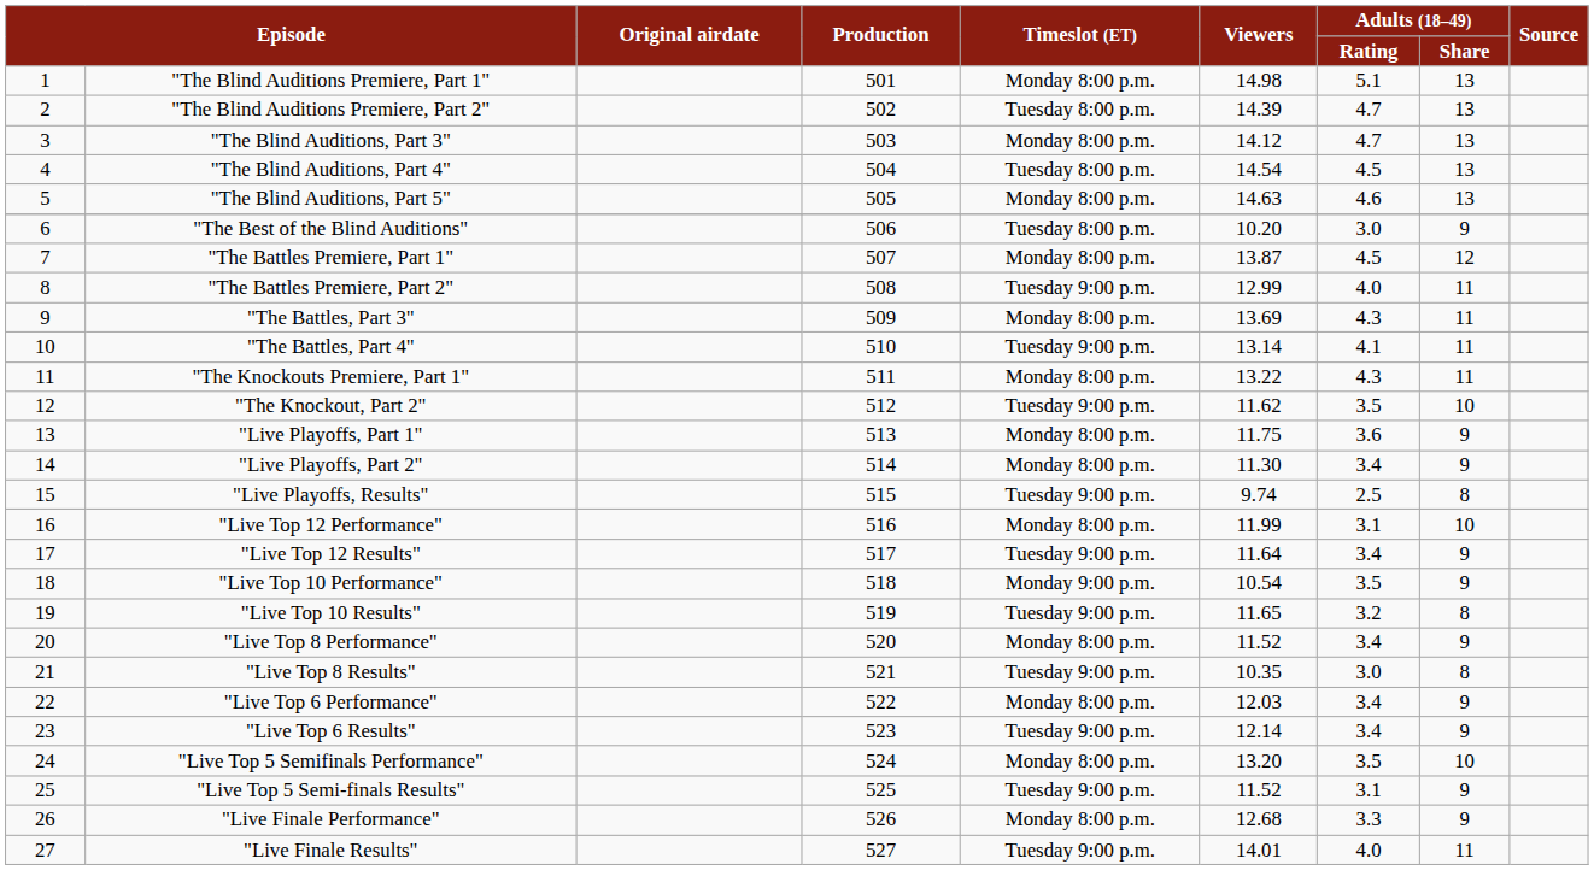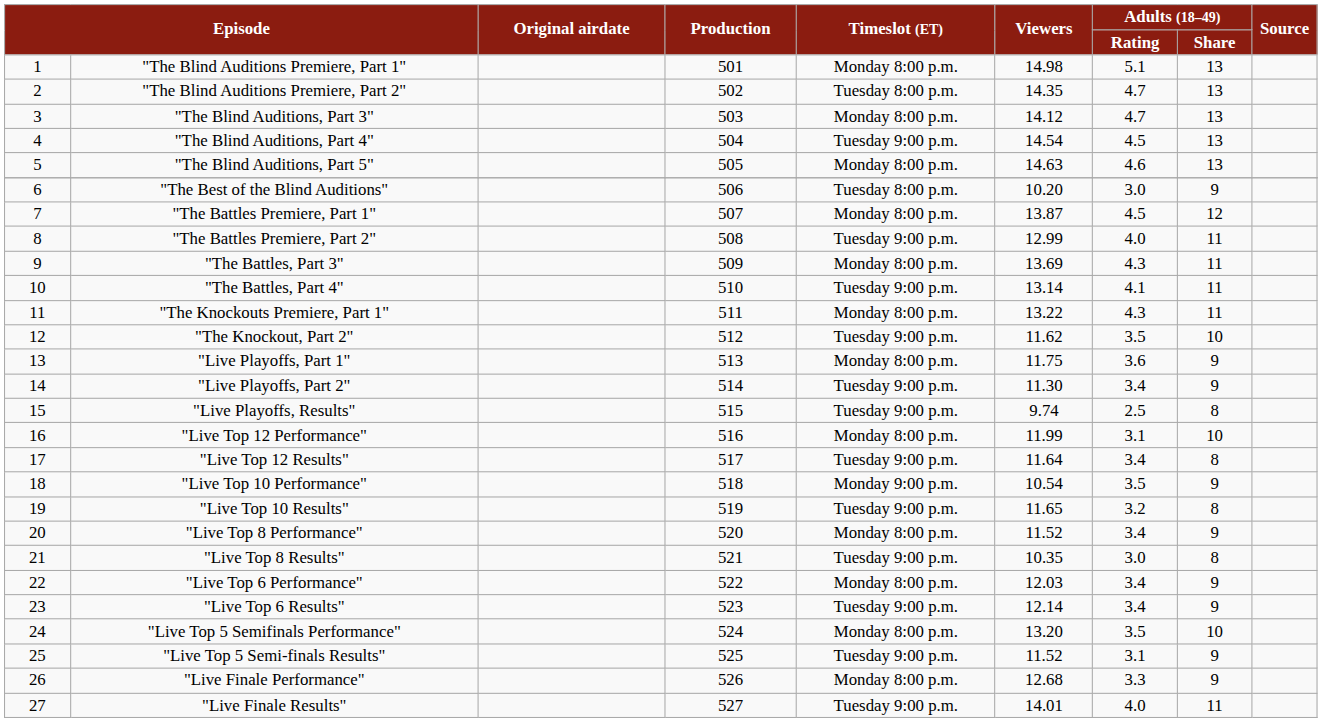 <table class="wikitable" style="text-align:center; background:#f9f9f9; line-height:16px;" width="99%">
 <tr>
 <th style="background:#8b1c10; color:white;" rowspan="2" colspan="2">Episode</th>
 <th style="background:#8b1c10; color:white;" rowspan="2">Original airdate</th>
 <th style="background:#8b1c10; color:white;" rowspan="2">Production</th>
 <th style="background:#8b1c10; color:white;" rowspan="2">Timeslot <small>(ET)</small></th>
 <th style="background:#8b1c10; color:white;" rowspan="2">Viewers<br><small></small></th>
 <th style="background:#8b1c10; color:white;" colspan="2">Adults <small>(18–49)</small></th>
 <th style="background:#8b1c10; color:white;" rowspan="2" width="05%">Source</th>
 </tr>
 <tr>
 <th style="background:#8b1c10; color:white;">Rating</th>
 <th style="background:#8b1c10; color:white;">Share</th>
 </tr>
 <tr>
 <td width="05%">1</td>
 <td>"The Blind Auditions Premiere, Part 1"</td>
 <td></td>
 <td>501</td>
 <td>Monday 8:00 p.m.</td>
 <td>14.98</td>
 <td>5.1</td>
 <td>13</td>
 <td></td>
 </tr>
 <tr>
 <td>2</td>
 <td>"The Blind Auditions Premiere, Part 2"</td>
 <td></td>
 <td>502</td>
 <td>Tuesday 8:00 p.m.</td>
-<td>14.39</td>
+<td>14.35</td>
 <td>4.7</td>
 <td>13</td>
 <td></td>
 </tr>
 <tr>
 <td>3</td>
 <td>"The Blind Auditions, Part 3"</td>
 <td></td>
 <td>503</td>
 <td>Monday 8:00 p.m.</td>
 <td>14.12</td>
 <td>4.7</td>
 <td>13</td>
 <td></td>
 </tr>
 <tr>
 <td>4</td>
 <td>"The Blind Auditions, Part 4"</td>
 <td></td>
 <td>504</td>
-<td>Tuesday 8:00 p.m.</td>
+<td>Tuesday 9:00 p.m.</td>
 <td>14.54</td>
 <td>4.5</td>
 <td>13</td>
 <td></td>
 </tr>
 <tr>
 <td>5</td>
 <td>"The Blind Auditions, Part 5"</td>
 <td></td>
 <td>505</td>
 <td>Monday 8:00 p.m.</td>
 <td>14.63</td>
 <td>4.6</td>
 <td>13</td>
 <td></td>
 </tr>
 <tr>
 </tr>
 <tr>
 <td>6</td>
 <td>"The Best of the Blind Auditions"</td>
 <td></td>
 <td>506</td>
 <td>Tuesday 8:00 p.m.</td>
 <td>10.20</td>
 <td>3.0</td>
 <td>9</td>
 <td></td>
 </tr>
 <tr>
 <td>7</td>
 <td>"The Battles Premiere, Part 1"</td>
 <td></td>
 <td>507</td>
 <td>Monday 8:00 p.m.</td>
 <td>13.87</td>
 <td>4.5</td>
 <td>12</td>
 <td></td>
 </tr>
 <tr>
 <td>8</td>
 <td>"The Battles Premiere, Part 2"</td>
 <td></td>
 <td>508</td>
 <td>Tuesday 9:00 p.m.</td>
 <td>12.99</td>
 <td>4.0</td>
 <td>11</td>
 <td></td>
 </tr>
 <tr>
 <td>9</td>
 <td>"The Battles, Part 3"</td>
 <td></td>
 <td>509</td>
 <td>Monday 8:00 p.m.</td>
 <td>13.69</td>
 <td>4.3</td>
 <td>11</td>
 <td></td>
 </tr>
 <tr>
 <td>10</td>
 <td>"The Battles, Part 4"</td>
 <td></td>
 <td>510</td>
 <td>Tuesday 9:00 p.m.</td>
 <td>13.14</td>
 <td>4.1</td>
 <td>11</td>
 <td></td>
 </tr>
 <tr>
 <td>11</td>
 <td>"The Knockouts Premiere, Part 1"</td>
 <td></td>
 <td>511</td>
 <td>Monday 8:00 p.m.</td>
 <td>13.22</td>
 <td>4.3</td>
 <td>11</td>
 <td></td>
 </tr>
 <tr>
 <td>12</td>
 <td>"The Knockout, Part 2"</td>
 <td></td>
 <td>512</td>
 <td>Tuesday 9:00 p.m.</td>
 <td>11.62</td>
 <td>3.5</td>
 <td>10</td>
 <td></td>
 </tr>
 <tr>
 <td>13</td>
 <td>"Live Playoffs, Part 1"</td>
 <td></td>
 <td>513</td>
 <td>Monday 8:00 p.m.</td>
 <td>11.75</td>
 <td>3.6</td>
 <td>9</td>
 <td></td>
 </tr>
 <tr>
 <td>14</td>
 <td>"Live Playoffs, Part 2"</td>
 <td></td>
 <td>514</td>
-<td>Monday 8:00 p.m.</td>
+<td>Tuesday 9:00 p.m.</td>
 <td>11.30</td>
 <td>3.4</td>
 <td>9</td>
 <td></td>
 </tr>
 <tr>
 <td>15</td>
 <td>"Live Playoffs, Results"</td>
 <td></td>
 <td>515</td>
 <td>Tuesday 9:00 p.m.</td>
 <td>9.74</td>
 <td>2.5</td>
 <td>8</td>
 <td></td>
 </tr>
 <tr>
 <td>16</td>
 <td>"Live Top 12 Performance"</td>
 <td></td>
 <td>516</td>
 <td>Monday 8:00 p.m.</td>
 <td>11.99</td>
 <td>3.1</td>
 <td>10</td>
 <td></td>
 </tr>
 <tr>
 <td>17</td>
 <td>"Live Top 12 Results"</td>
 <td></td>
 <td>517</td>
 <td>Tuesday 9:00 p.m.</td>
 <td>11.64</td>
 <td>3.4</td>
-<td>9</td>
+<td>8</td>
 <td></td>
 </tr>
 <tr>
 <td>18</td>
 <td>"Live Top 10 Performance"</td>
 <td></td>
 <td>518</td>
 <td>Monday 9:00 p.m.</td>
 <td>10.54</td>
 <td>3.5</td>
 <td>9</td>
 <td></td>
 </tr>
 <tr>
 <td>19</td>
 <td>"Live Top 10 Results"</td>
 <td></td>
 <td>519</td>
 <td>Tuesday 9:00 p.m.</td>
 <td>11.65</td>
 <td>3.2</td>
 <td>8</td>
 <td></td>
 </tr>
 <tr>
 <td>20</td>
 <td>"Live Top 8 Performance"</td>
 <td></td>
 <td>520</td>
 <td>Monday 8:00 p.m.</td>
 <td>11.52</td>
 <td>3.4</td>
 <td>9</td>
 <td></td>
 </tr>
 <tr>
 <td>21</td>
 <td>"Live Top 8 Results"</td>
 <td></td>
 <td>521</td>
 <td>Tuesday 9:00 p.m.</td>
 <td>10.35</td>
 <td>3.0</td>
 <td>8</td>
 <td></td>
 </tr>
 <tr>
 <td>22</td>
 <td>"Live Top 6 Performance"</td>
 <td></td>
 <td>522</td>
 <td>Monday 8:00 p.m.</td>
 <td>12.03</td>
 <td>3.4</td>
 <td>9</td>
 <td></td>
 </tr>
 <tr>
 <td>23</td>
 <td>"Live Top 6 Results"</td>
 <td></td>
 <td>523</td>
 <td>Tuesday 9:00 p.m.</td>
 <td>12.14</td>
 <td>3.4</td>
 <td>9</td>
 <td></td>
 </tr>
 <tr>
 <td>24</td>
 <td>"Live Top 5 Semifinals Performance"</td>
 <td></td>
 <td>524</td>
 <td>Monday 8:00 p.m.</td>
 <td>13.20</td>
 <td>3.5</td>
 <td>10</td>
 <td></td>
 </tr>
 <tr>
 <td>25</td>
 <td>"Live Top 5 Semi-finals Results"</td>
 <td></td>
 <td>525</td>
 <td>Tuesday 9:00 p.m.</td>
 <td>11.52</td>
 <td>3.1</td>
 <td>9</td>
 <td></td>
 </tr>
 <tr>
 <td>26</td>
 <td>"Live Finale Performance"</td>
 <td></td>
 <td>526</td>
 <td>Monday 8:00 p.m.</td>
 <td>12.68</td>
 <td>3.3</td>
 <td>9</td>
 <td></td>
 </tr>
 <tr>
 <td>27</td>
 <td>"Live Finale Results"</td>
 <td></td>
 <td>527</td>
 <td>Tuesday 9:00 p.m.</td>
 <td>14.01</td>
 <td>4.0</td>
 <td>11</td>
 <td></td>
 </tr>
 </table>
